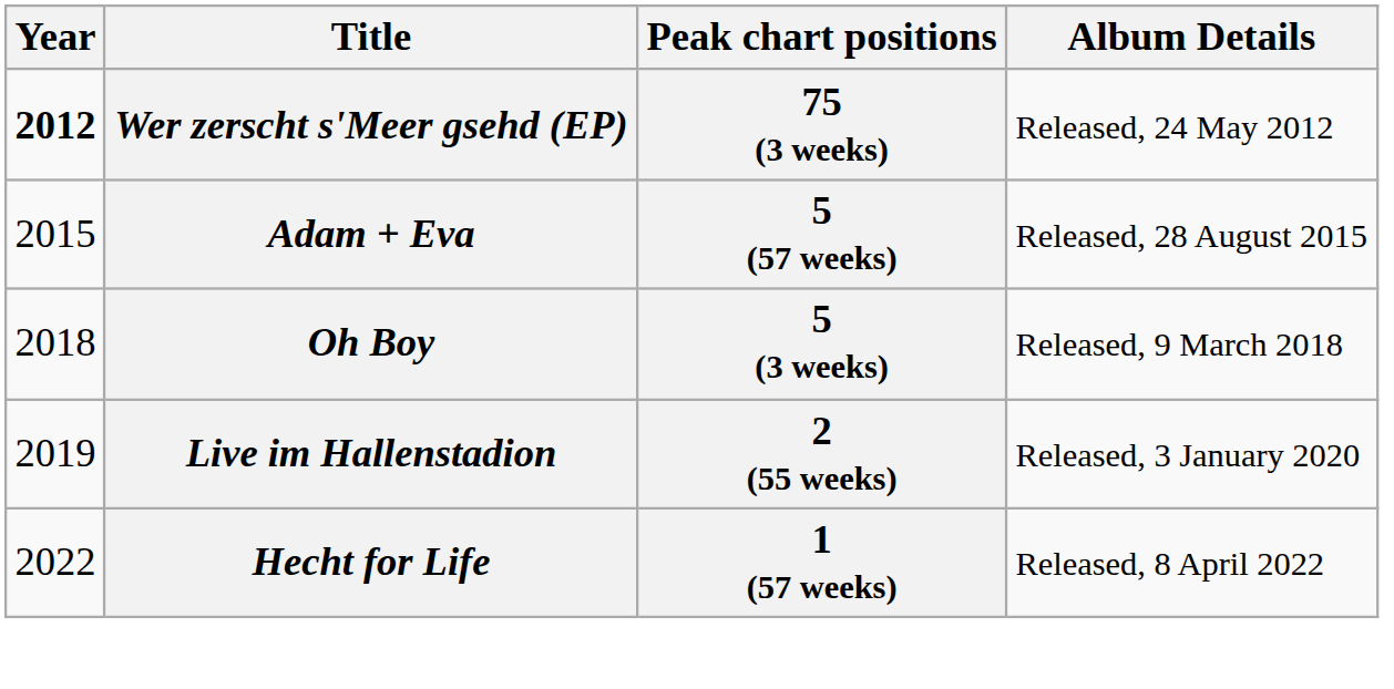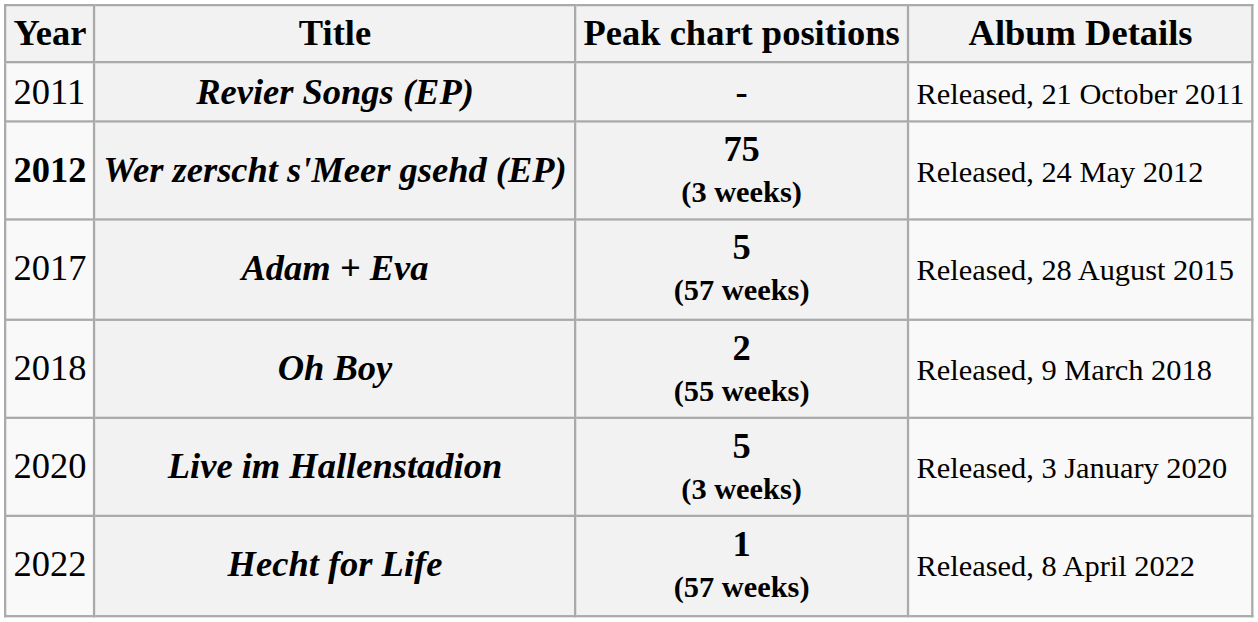 <table class="wikitable">
 <tr>
 <th>Year</th>
 <th>Title</th>
 <th>Peak chart positions</th>
 <th>Album Details</th>
 </tr>
 <tr>
+<td>2011</td>
+<th scope="row"><em>Revier Songs (EP)</em></th>
+<th>-</th>
+<td><small>Released, 21 October 2011</small></td>
+</tr>
+<tr>
 <td><strong>2012</strong></td>
 <th scope="row"><em>Wer zerscht s'Meer gsehd (EP)</em></th>
 <th>75<br><small>(3 weeks)</small></th>
 <td><small>Released, 24 May 2012</small></td>
 </tr>
 <tr>
-<td>2015</td>
+<td>2017</td>
 <th scope="row"><em>Adam + Eva</em></th>
 <th>5<br><small>(57 weeks)</small></th>
 <td><small>Released, 28 August 2015</small></td>
 </tr>
 <tr>
 <td>2018</td>
 <th scope="row"><em>Oh Boy</em></th>
-<th>5<br><small>(3 weeks)</small></th>
+<th>2<br><small>(55 weeks)</small></th>
 <td><small>Released, 9 March 2018</small></td>
 </tr>
 <tr>
-<td>2019</td>
+<td>2020</td>
 <th scope="row"><em>Live im Hallenstadion</em></th>
-<th>2<br><small>(55 weeks)</small></th>
+<th>5<br><small>(3 weeks)</small></th>
 <td><small>Released, 3 January 2020</small></td>
 </tr>
 <tr>
 <td>2022</td>
 <th scope="row"><em>Hecht for Life</em></th>
 <th>1<br><small>(57 weeks)</small></th>
 <td><small>Released, 8 April 2022</small></td>
 </tr>
 </table>
